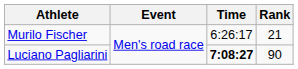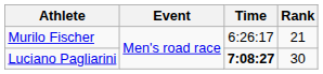 <table class=wikitable style="font-size:90%">
 <tr>
 <th>Athlete</th>
 <th>Event</th>
 <th>Time</th>
 <th>Rank</th>
 </tr>
 <tr align=center>
 <td align=left><a href='#'>Murilo Fischer</a></td>
 <td align=left rowspan=2><a href='#'>Men's road race</a></td>
 <td>6:26:17</td>
 <td>21</td>
 </tr>
 <tr align=center>
 <td align=left><a href='#'>Luciano Pagliarini</a></td>
 <td><strong>7:08:27</strong></td>
-<td>90</td>
+<td>30</td>
 </tr>
 </table>
